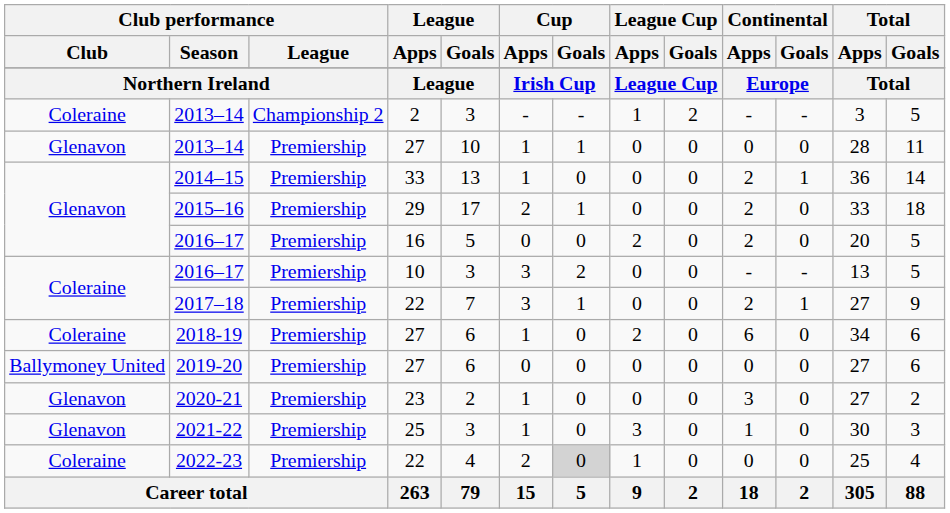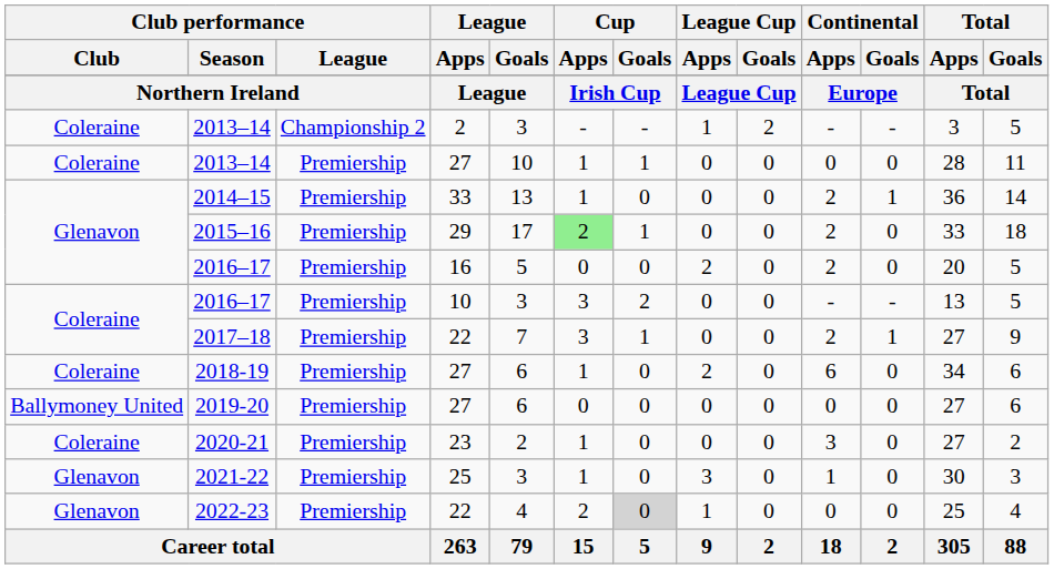 <table class="wikitable" style="text-align:center">
 <tr>
 <th colspan=3>Club performance</th>
 <th colspan=2>League</th>
 <th colspan=2>Cup</th>
 <th colspan=2>League Cup</th>
 <th colspan=2>Continental</th>
 <th colspan=2>Total</th>
 </tr>
 <tr>
 <th>Club</th>
 <th>Season</th>
 <th>League</th>
 <th>Apps</th>
 <th>Goals</th>
 <th>Apps</th>
 <th>Goals</th>
 <th>Apps</th>
 <th>Goals</th>
 <th>Apps</th>
 <th>Goals</th>
 <th>Apps</th>
 <th>Goals</th>
 </tr>
 <tr>
 </tr>
 <tr>
 <th colspan=3>Northern Ireland</th>
 <th colspan=2>League</th>
 <th colspan=2><a href='#'>Irish Cup</a></th>
 <th colspan=2><a href='#'>League Cup</a></th>
 <th colspan=2><a href='#'>Europe</a></th>
 <th colspan=2>Total</th>
 </tr>
 <tr>
 <td><a href='#'>Coleraine</a></td>
 <td><a href='#'>2013–14</a></td>
 <td><a href='#'>Championship 2</a></td>
 <td>2</td>
 <td>3</td>
 <td>-</td>
 <td>-</td>
 <td>1</td>
 <td>2</td>
 <td>-</td>
 <td>-</td>
 <td>3</td>
 <td>5</td>
 </tr>
 <tr>
-<td><a href='#'>Glenavon</a></td>
+<td><a href='#'>Coleraine</a></td>
 <td><a href='#'>2013–14</a></td>
 <td><a href='#'>Premiership</a></td>
 <td>27</td>
 <td>10</td>
 <td>1</td>
 <td>1</td>
 <td>0</td>
 <td>0</td>
 <td>0</td>
 <td>0</td>
 <td>28</td>
 <td>11</td>
 </tr>
 <tr>
 <td rowspan=3><a href='#'>Glenavon</a></td>
 <td><a href='#'>2014–15</a></td>
 <td><a href='#'>Premiership</a></td>
 <td>33</td>
 <td>13</td>
 <td>1</td>
 <td>0</td>
 <td>0</td>
 <td>0</td>
 <td>2</td>
 <td>1</td>
 <td>36</td>
 <td>14</td>
 </tr>
 <tr>
 <td><a href='#'>2015–16</a></td>
 <td><a href='#'>Premiership</a></td>
 <td>29</td>
 <td>17</td>
-<td>2</td>
+<td style="background: lightgreen;">2</td>
 <td>1</td>
 <td>0</td>
 <td>0</td>
 <td>2</td>
 <td>0</td>
 <td>33</td>
 <td>18</td>
 </tr>
 <tr>
 <td><a href='#'>2016–17</a></td>
 <td><a href='#'>Premiership</a></td>
 <td>16</td>
 <td>5</td>
 <td>0</td>
 <td>0</td>
 <td>2</td>
 <td>0</td>
 <td>2</td>
 <td>0</td>
 <td>20</td>
 <td>5</td>
 </tr>
 <tr>
 <td rowspan=2><a href='#'>Coleraine</a></td>
 <td><a href='#'>2016–17</a></td>
 <td><a href='#'>Premiership</a></td>
 <td>10</td>
 <td>3</td>
 <td>3</td>
 <td>2</td>
 <td>0</td>
 <td>0</td>
 <td>-</td>
 <td>-</td>
 <td>13</td>
 <td>5</td>
 </tr>
 <tr>
 <td><a href='#'>2017–18</a></td>
 <td><a href='#'>Premiership</a></td>
 <td>22</td>
 <td>7</td>
 <td>3</td>
 <td>1</td>
 <td>0</td>
 <td>0</td>
 <td>2</td>
 <td>1</td>
 <td>27</td>
 <td>9</td>
 </tr>
 <tr>
 <td><a href='#'>Coleraine</a></td>
 <td><a href='#'>2018-19</a></td>
 <td><a href='#'>Premiership</a></td>
 <td>27</td>
 <td>6</td>
 <td>1</td>
 <td>0</td>
 <td>2</td>
 <td>0</td>
 <td>6</td>
 <td>0</td>
 <td>34</td>
 <td>6</td>
 </tr>
 <tr>
 <td><a href='#'>Ballymoney United</a></td>
 <td><a href='#'>2019-20</a></td>
 <td><a href='#'>Premiership</a></td>
 <td>27</td>
 <td>6</td>
 <td>0</td>
 <td>0</td>
 <td>0</td>
 <td>0</td>
 <td>0</td>
 <td>0</td>
 <td>27</td>
 <td>6</td>
 </tr>
 <tr>
-<td><a href='#'>Glenavon</a></td>
+<td><a href='#'>Coleraine</a></td>
 <td><a href='#'>2020-21</a></td>
 <td><a href='#'>Premiership</a></td>
 <td>23</td>
 <td>2</td>
 <td>1</td>
 <td>0</td>
 <td>0</td>
 <td>0</td>
 <td>3</td>
 <td>0</td>
 <td>27</td>
 <td>2</td>
 </tr>
 <tr>
 <td><a href='#'>Glenavon</a></td>
 <td><a href='#'>2021-22</a></td>
 <td><a href='#'>Premiership</a></td>
 <td>25</td>
 <td>3</td>
 <td>1</td>
 <td>0</td>
 <td>3</td>
 <td>0</td>
 <td>1</td>
 <td>0</td>
 <td>30</td>
 <td>3</td>
 </tr>
 <tr>
-<td><a href='#'>Coleraine</a></td>
+<td><a href='#'>Glenavon</a></td>
 <td><a href='#'>2022-23</a></td>
 <td><a href='#'>Premiership</a></td>
 <td>22</td>
 <td>4</td>
 <td>2</td>
 <td style="background: lightgrey;">0</td>
 <td>1</td>
 <td>0</td>
 <td>0</td>
 <td>0</td>
 <td>25</td>
 <td>4</td>
 </tr>
 <tr>
 <th colspan=3>Career total</th>
 <th>263</th>
 <th>79</th>
 <th>15</th>
 <th>5</th>
 <th>9</th>
 <th>2</th>
 <th>18</th>
 <th>2</th>
 <th>305</th>
 <th>88</th>
 </tr>
 </table>
